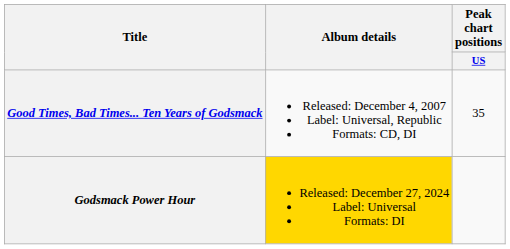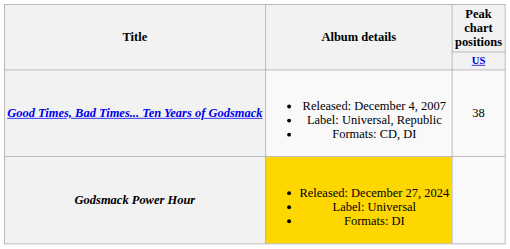 <table class="wikitable plainrowheaders" style="text-align:center;">
 <tr>
 <th scope="col" rowspan="2">Title</th>
 <th scope="col" rowspan="2">Album details</th>
 <th scope="col" colspan="1">Peak chart positions</th>
 </tr>
 <tr>
 <th style="width:3em;font-size:85%"><a href='#'>US</a><br></th>
 </tr>
 <tr>
 <th scope="row"><em><a href='#'>Good Times, Bad Times... Ten Years of Godsmack</a></em></th>
 <td><br><ul><li>Released: December 4, 2007</li><li>Label: Universal, Republic</li><li>Formats: CD, DI</li></ul></td>
-<td align="center">35</td>
+<td align="center">38</td>
 </tr>
 <tr>
 <th scope="row"><em>Godsmack Power Hour</em></th>
 <td style="background: gold;"><br><ul><li>Released: December 27, 2024</li><li>Label: Universal</li><li>Formats: DI</li></ul></td>
 <td></td>
 </tr>
 </table>
